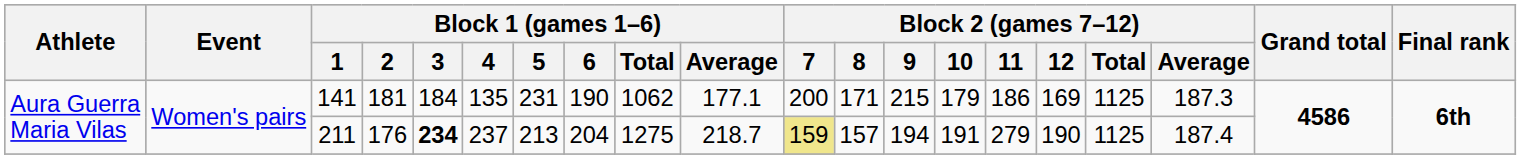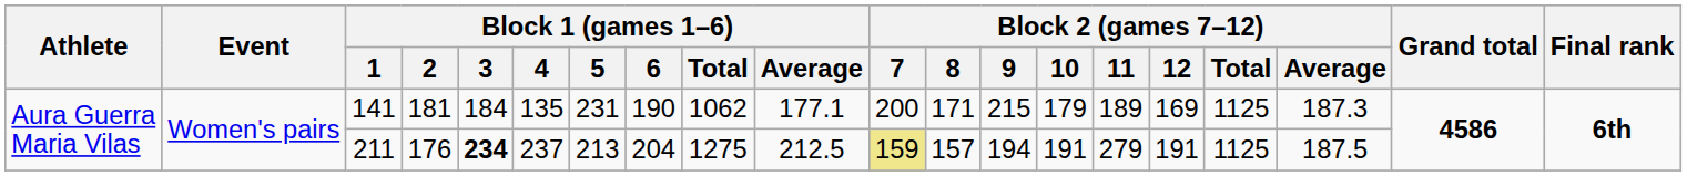 <table class="wikitable" border="1" style="font-size:90%">
 <tr>
 <th rowspan=2>Athlete</th>
 <th rowspan=2>Event</th>
 <th colspan=8>Block 1 (games 1–6)</th>
 <th colspan=8>Block 2 (games 7–12)</th>
 <th rowspan=2>Grand total</th>
 <th rowspan=2>Final rank</th>
 </tr>
 <tr>
 <th>1</th>
 <th>2</th>
 <th>3</th>
 <th>4</th>
 <th>5</th>
 <th>6</th>
 <th>Total</th>
 <th>Average</th>
 <th>7</th>
 <th>8</th>
 <th>9</th>
 <th>10</th>
 <th>11</th>
 <th>12</th>
 <th>Total</th>
 <th>Average</th>
 </tr>
 <tr>
 <td rowspan=2><a href='#'>Aura Guerra</a> <br> <a href='#'>Maria Vilas</a></td>
 <td rowspan=2><a href='#'>Women's pairs</a></td>
 <td align=center>141</td>
 <td align=center>181</td>
 <td align=center>184</td>
 <td align=center>135</td>
 <td align=center>231</td>
 <td align=center>190</td>
 <td align=center>1062</td>
 <td align=center>177.1</td>
 <td align=center>200</td>
 <td align=center>171</td>
 <td align=center>215</td>
 <td align=center>179</td>
-<td align=center>186</td>
+<td align=center>189</td>
 <td align=center>169</td>
 <td align=center>1125</td>
 <td align=center>187.3</td>
 <td align=center rowspan=2><strong>4586</strong></td>
 <td align=center rowspan=2><strong>6th</strong></td>
 </tr>
 <tr>
 <td align=center>211</td>
 <td align=center>176</td>
 <td align=center><strong>234</strong></td>
 <td align=center>237</td>
 <td align=center>213</td>
 <td align=center>204</td>
 <td align=center>1275</td>
-<td align=center>218.7</td>
+<td align=center>212.5</td>
 <td align=center style="background: khaki;">159</td>
 <td align=center>157</td>
 <td align=center>194</td>
 <td align=center>191</td>
 <td align=center>279</td>
-<td align=center>190</td>
+<td align=center>191</td>
 <td align=center>1125</td>
-<td align=center>187.4</td>
+<td align=center>187.5</td>
 </tr>
 </table>
